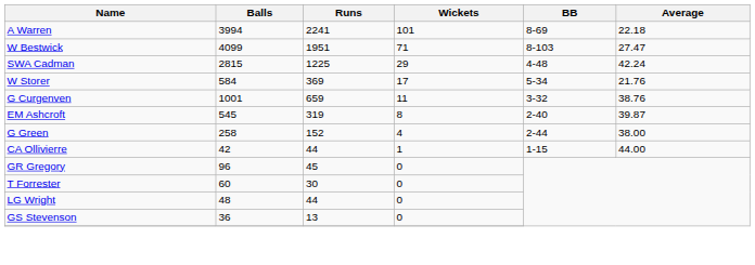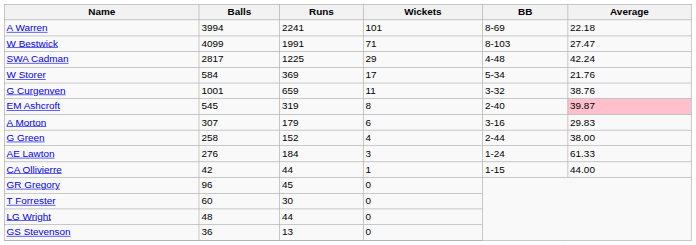 <table class="wikitable sortable" width="70%">
 <tr bgcolor="#efefef">
 <th>Name</th>
 <th>Balls</th>
 <th>Runs</th>
 <th>Wickets</th>
 <th>BB</th>
 <th>Average</th>
 </tr>
 <tr>
 <td><a href='#'>A Warren</a></td>
 <td>3994</td>
 <td>2241</td>
 <td>101</td>
 <td>8-69</td>
 <td>22.18</td>
 </tr>
 <tr>
 <td><a href='#'>W Bestwick</a></td>
 <td>4099</td>
-<td>1951</td>
+<td>1991</td>
 <td>71</td>
 <td>8-103</td>
 <td>27.47</td>
 </tr>
 <tr>
 <td><a href='#'>SWA Cadman</a></td>
-<td>2815</td>
+<td>2817</td>
 <td>1225</td>
 <td>29</td>
 <td>4-48</td>
 <td>42.24</td>
 </tr>
 <tr>
 <td><a href='#'>W Storer</a></td>
 <td>584</td>
 <td>369</td>
 <td>17</td>
 <td>5-34</td>
 <td>21.76</td>
 </tr>
 <tr>
 <td><a href='#'>G Curgenven</a></td>
 <td>1001</td>
 <td>659</td>
 <td>11</td>
 <td>3-32</td>
 <td>38.76</td>
 </tr>
 <tr>
 <td><a href='#'>EM Ashcroft</a></td>
 <td>545</td>
 <td>319</td>
 <td>8</td>
 <td>2-40</td>
-<td>39.87</td>
+<td style="background: pink;">39.87</td>
+</tr>
+<tr>
+<td><a href='#'>A Morton</a></td>
+<td>307</td>
+<td>179</td>
+<td>6</td>
+<td>3-16</td>
+<td>29.83</td>
 </tr>
 <tr>
 <td><a href='#'>G Green</a></td>
 <td>258</td>
 <td>152</td>
 <td>4</td>
 <td>2-44</td>
 <td>38.00</td>
+</tr>
+<tr>
+<td><a href='#'>AE Lawton</a></td>
+<td>276</td>
+<td>184</td>
+<td>3</td>
+<td>1-24</td>
+<td>61.33</td>
 </tr>
 <tr>
 <td><a href='#'>CA Ollivierre</a></td>
 <td>42</td>
 <td>44</td>
 <td>1</td>
 <td>1-15</td>
 <td>44.00</td>
 </tr>
 <tr>
 <td><a href='#'>GR Gregory</a></td>
 <td>96</td>
 <td>45</td>
 <td>0</td>
 </tr>
 <tr>
 <td><a href='#'>T Forrester</a></td>
 <td>60</td>
 <td>30</td>
 <td>0</td>
 </tr>
 <tr>
 <td><a href='#'>LG Wright</a></td>
 <td>48</td>
 <td>44</td>
 <td>0</td>
 </tr>
 <tr>
 <td><a href='#'>GS Stevenson</a></td>
 <td>36</td>
 <td>13</td>
 <td>0 </td>
 </tr>
 <tr>
 </tr>
 </table>
